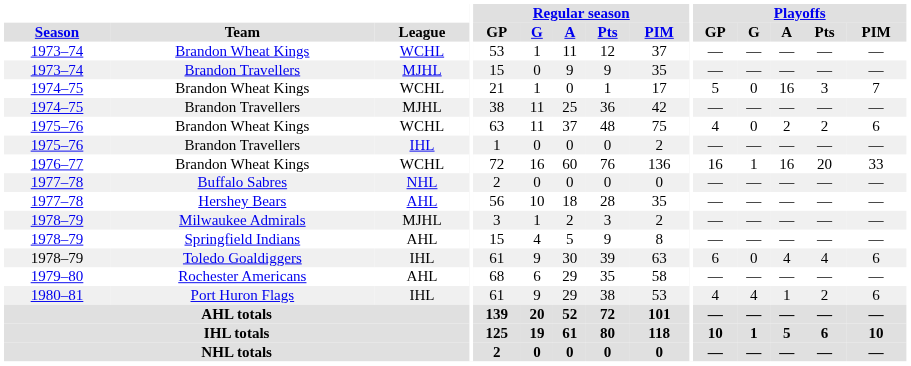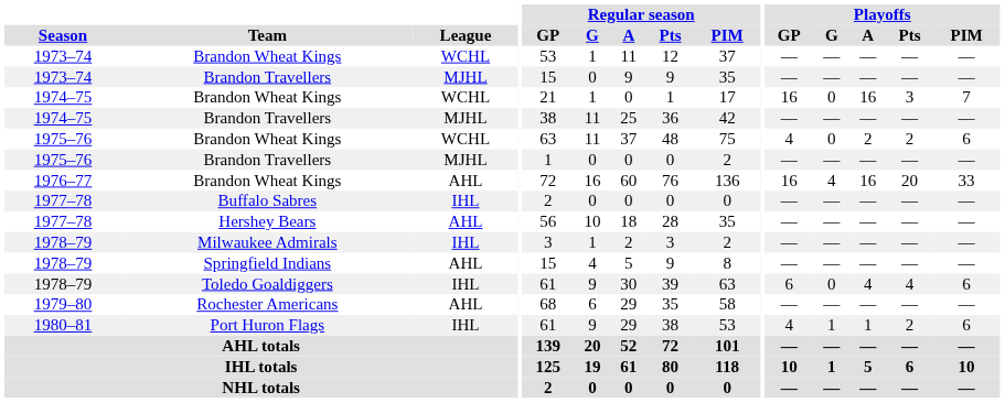 <table border="0" cellpadding="1" cellspacing="0" style="text-align:center; width:60em">
 <tr bgcolor="#e0e0e0">
 <th colspan="3" bgcolor="#ffffff"></th>
 <th rowspan="100" bgcolor="#ffffff"></th>
 <th colspan="5"><a href='#'>Regular season</a></th>
 <th rowspan="100" bgcolor="#ffffff"></th>
 <th colspan="5"><a href='#'>Playoffs</a></th>
 </tr>
 <tr bgcolor="#e0e0e0">
 <th><a href='#'>Season</a></th>
 <th>Team</th>
 <th>League</th>
 <th>GP</th>
 <th><a href='#'>G</a></th>
 <th><a href='#'>A</a></th>
 <th><a href='#'>Pts</a></th>
 <th><a href='#'>PIM</a></th>
 <th>GP</th>
 <th>G</th>
 <th>A</th>
 <th>Pts</th>
 <th>PIM</th>
 </tr>
 <tr>
 <td><a href='#'>1973–74</a></td>
 <td><a href='#'>Brandon Wheat Kings</a></td>
 <td><a href='#'>WCHL</a></td>
 <td>53</td>
 <td>1</td>
 <td>11</td>
 <td>12</td>
 <td>37</td>
 <td>—</td>
 <td>—</td>
 <td>—</td>
 <td>—</td>
 <td>—</td>
 </tr>
 <tr bgcolor="#f0f0f0">
 <td><a href='#'>1973–74</a></td>
 <td><a href='#'>Brandon Travellers</a></td>
 <td><a href='#'>MJHL</a></td>
 <td>15</td>
 <td>0</td>
 <td>9</td>
 <td>9</td>
 <td>35</td>
 <td>—</td>
 <td>—</td>
 <td>—</td>
 <td>—</td>
 <td>—</td>
 </tr>
 <tr>
 <td><a href='#'>1974–75</a></td>
 <td>Brandon Wheat Kings</td>
 <td>WCHL</td>
 <td>21</td>
 <td>1</td>
 <td>0</td>
 <td>1</td>
 <td>17</td>
-<td>5</td>
+<td>16</td>
 <td>0</td>
 <td>16</td>
 <td>3</td>
 <td>7</td>
 </tr>
 <tr bgcolor="#f0f0f0">
 <td><a href='#'>1974–75</a></td>
 <td>Brandon Travellers</td>
 <td>MJHL</td>
 <td>38</td>
 <td>11</td>
 <td>25</td>
 <td>36</td>
 <td>42</td>
 <td>—</td>
 <td>—</td>
 <td>—</td>
 <td>—</td>
 <td>—</td>
 </tr>
 <tr>
 <td><a href='#'>1975–76</a></td>
 <td>Brandon Wheat Kings</td>
 <td>WCHL</td>
 <td>63</td>
 <td>11</td>
 <td>37</td>
 <td>48</td>
 <td>75</td>
 <td>4</td>
 <td>0</td>
 <td>2</td>
 <td>2</td>
 <td>6</td>
 </tr>
 <tr bgcolor="#f0f0f0">
 <td><a href='#'>1975–76</a></td>
 <td>Brandon Travellers</td>
-<td><a href='#'>IHL</a></td>
+<td>MJHL</td>
 <td>1</td>
 <td>0</td>
 <td>0</td>
 <td>0</td>
 <td>2</td>
 <td>—</td>
 <td>—</td>
 <td>—</td>
 <td>—</td>
 <td>—</td>
 </tr>
 <tr>
 <td><a href='#'>1976–77</a></td>
 <td>Brandon Wheat Kings</td>
-<td>WCHL</td>
+<td>AHL</td>
 <td>72</td>
 <td>16</td>
 <td>60</td>
 <td>76</td>
 <td>136</td>
 <td>16</td>
-<td>1</td>
+<td>4</td>
 <td>16</td>
 <td>20</td>
 <td>33</td>
 </tr>
 <tr bgcolor="#f0f0f0">
 <td><a href='#'>1977–78</a></td>
 <td><a href='#'>Buffalo Sabres</a></td>
-<td><a href='#'>NHL</a></td>
+<td><a href='#'>IHL</a></td>
 <td>2</td>
 <td>0</td>
 <td>0</td>
 <td>0</td>
 <td>0</td>
 <td>—</td>
 <td>—</td>
 <td>—</td>
 <td>—</td>
 <td>—</td>
 </tr>
 <tr>
 <td><a href='#'>1977–78</a></td>
 <td><a href='#'>Hershey Bears</a></td>
 <td><a href='#'>AHL</a></td>
 <td>56</td>
 <td>10</td>
 <td>18</td>
 <td>28</td>
 <td>35</td>
 <td>—</td>
 <td>—</td>
 <td>—</td>
 <td>—</td>
 <td>—</td>
 </tr>
 <tr bgcolor="#f0f0f0">
 <td><a href='#'>1978–79</a></td>
 <td><a href='#'>Milwaukee Admirals</a></td>
-<td>MJHL</td>
+<td><a href='#'>IHL</a></td>
 <td>3</td>
 <td>1</td>
 <td>2</td>
 <td>3</td>
 <td>2</td>
 <td>—</td>
 <td>—</td>
 <td>—</td>
 <td>—</td>
 <td>—</td>
 </tr>
 <tr>
 <td><a href='#'>1978–79</a></td>
 <td><a href='#'>Springfield Indians</a></td>
 <td>AHL</td>
 <td>15</td>
 <td>4</td>
 <td>5</td>
 <td>9</td>
 <td>8</td>
 <td>—</td>
 <td>—</td>
 <td>—</td>
 <td>—</td>
 <td>—</td>
 </tr>
 <tr bgcolor="#f0f0f0">
 <td>1978–79</td>
 <td><a href='#'>Toledo Goaldiggers</a></td>
 <td>IHL</td>
 <td>61</td>
 <td>9</td>
 <td>30</td>
 <td>39</td>
 <td>63</td>
 <td>6</td>
 <td>0</td>
 <td>4</td>
 <td>4</td>
 <td>6</td>
 </tr>
 <tr>
 <td><a href='#'>1979–80</a></td>
 <td><a href='#'>Rochester Americans</a></td>
 <td>AHL</td>
 <td>68</td>
 <td>6</td>
 <td>29</td>
 <td>35</td>
 <td>58</td>
 <td>—</td>
 <td>—</td>
 <td>—</td>
 <td>—</td>
 <td>—</td>
 </tr>
 <tr bgcolor="#f0f0f0">
 <td><a href='#'>1980–81</a></td>
 <td><a href='#'>Port Huron Flags</a></td>
 <td>IHL</td>
 <td>61</td>
 <td>9</td>
 <td>29</td>
 <td>38</td>
 <td>53</td>
 <td>4</td>
-<td>4</td>
+<td>1</td>
 <td>1</td>
 <td>2</td>
 <td>6</td>
 </tr>
 <tr bgcolor="#e0e0e0">
 <th colspan="3">AHL totals</th>
 <th>139</th>
 <th>20</th>
 <th>52</th>
 <th>72</th>
 <th>101</th>
 <th>—</th>
 <th>—</th>
 <th>—</th>
 <th>—</th>
 <th>—</th>
 </tr>
 <tr bgcolor="#e0e0e0">
 <th colspan="3">IHL totals</th>
 <th>125</th>
 <th>19</th>
 <th>61</th>
 <th>80</th>
 <th>118</th>
 <th>10</th>
 <th>1</th>
 <th>5</th>
 <th>6</th>
 <th>10</th>
 </tr>
 <tr bgcolor="#e0e0e0">
 <th colspan="3">NHL totals</th>
 <th>2</th>
 <th>0</th>
 <th>0</th>
 <th>0</th>
 <th>0</th>
 <th>—</th>
 <th>—</th>
 <th>—</th>
 <th>—</th>
 <th>—</th>
 </tr>
 </table>
